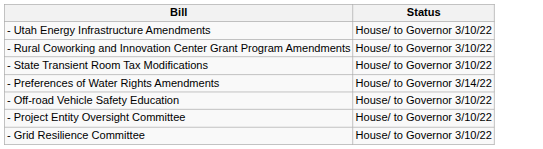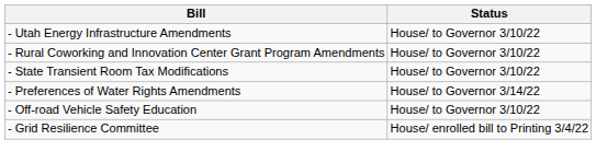 <table class="wikitable">
 <tr>
 <th>Bill</th>
 <th>Status</th>
 </tr>
 <tr>
 <td>- Utah Energy Infrastructure Amendments</td>
 <td>House/ to Governor 3/10/22</td>
 </tr>
 <tr>
 <td>- Rural Coworking and Innovation Center Grant Program Amendments</td>
 <td>House/ to Governor 3/10/22</td>
 </tr>
 <tr>
 <td>- State Transient Room Tax Modifications</td>
 <td>House/ to Governor 3/10/22</td>
 </tr>
 <tr>
 <td>- Preferences of Water Rights Amendments</td>
 <td>House/ to Governor 3/14/22</td>
 </tr>
 <tr>
 <td>- Off-road Vehicle Safety Education</td>
 <td>House/ to Governor 3/10/22</td>
 </tr>
 <tr>
-<td>- Project Entity Oversight Committee</td>
-<td>House/ to Governor 3/10/22</td>
-</tr>
-<tr>
 <td>- Grid Resilience Committee</td>
-<td>House/ to Governor 3/10/22</td>
+<td>House/ enrolled bill to Printing 3/4/22</td>
 </tr>
 </table>
